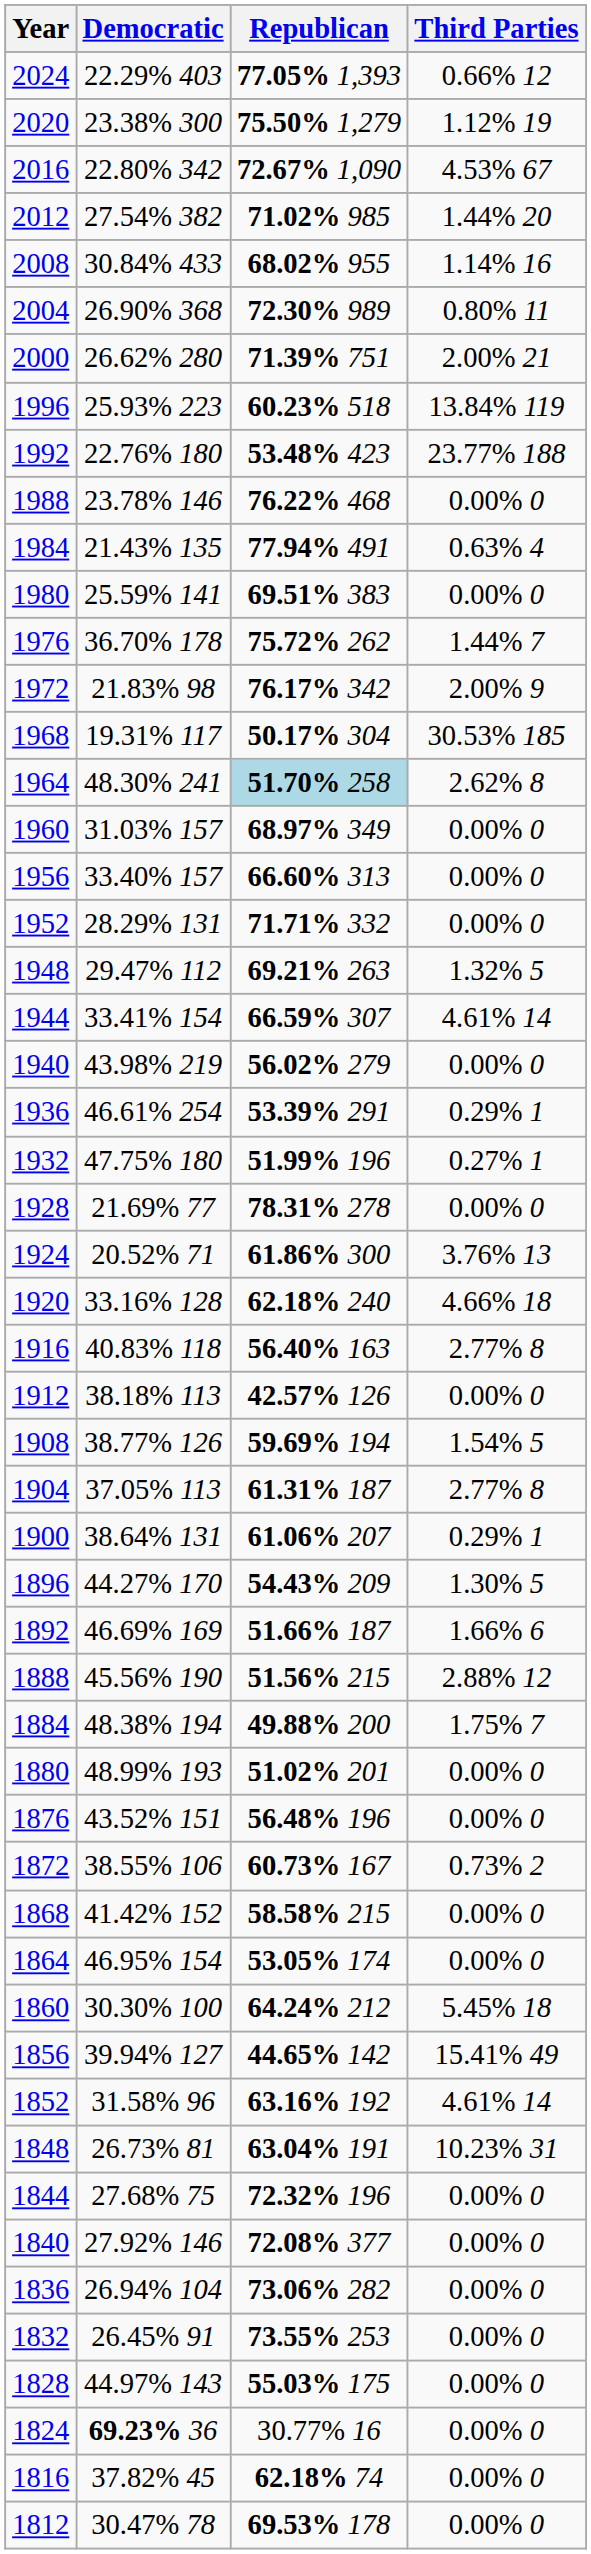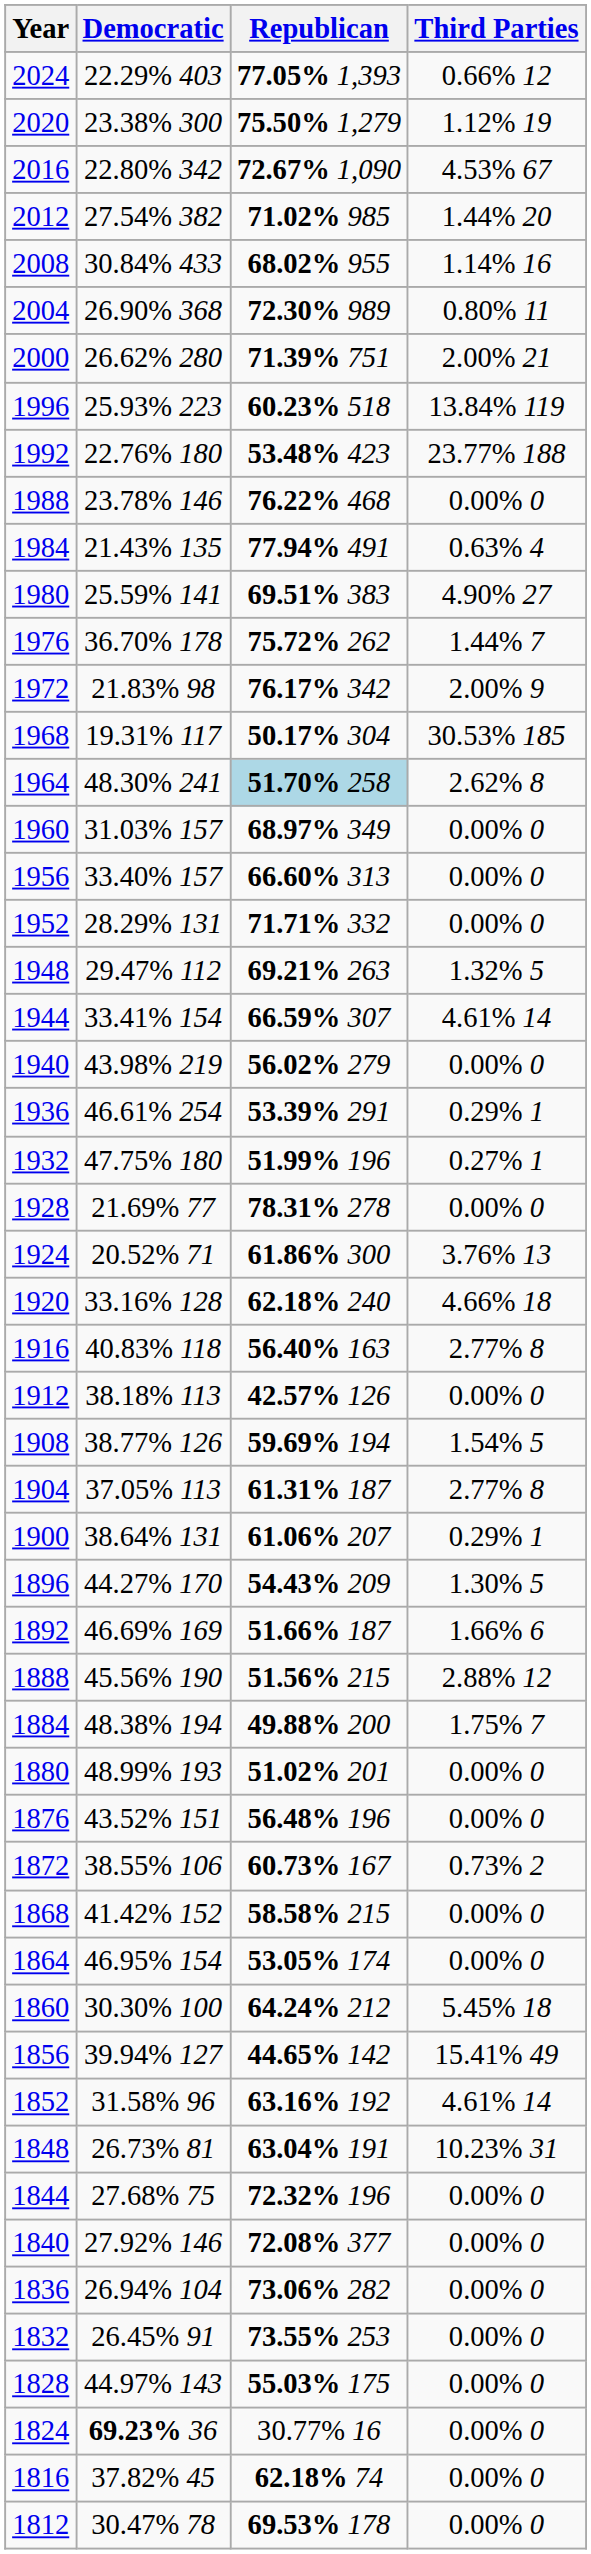 <table class="wikitable"  style="margin:1em; font-size:95%;">
 <tr style="background:lightgrey;">
 <th>Year</th>
 <th><a href='#'>Democratic</a></th>
 <th><a href='#'>Republican</a></th>
 <th><a href='#'>Third Parties</a></th>
 </tr>
 <tr>
 <td align="center" ><a href='#'>2024</a></td>
 <td align="center" >22.29% <em>403</em></td>
 <td align="center" ><strong>77.05%</strong> <em>1,393</em></td>
 <td align="center" >0.66% <em>12</em></td>
 </tr>
 <tr>
 <td align="center" ><a href='#'>2020</a></td>
 <td align="center" >23.38% <em>300</em></td>
 <td align="center" ><strong>75.50%</strong> <em>1,279</em></td>
 <td align="center" >1.12% <em>19</em></td>
 </tr>
 <tr>
 <td align="center" ><a href='#'>2016</a></td>
 <td align="center" >22.80% <em>342</em></td>
 <td align="center" ><strong>72.67%</strong> <em>1,090</em></td>
 <td align="center" >4.53% <em>67</em></td>
 </tr>
 <tr>
 <td align="center" ><a href='#'>2012</a></td>
 <td align="center" >27.54% <em>382</em></td>
 <td align="center" ><strong>71.02%</strong> <em>985</em></td>
 <td align="center" >1.44% <em>20</em></td>
 </tr>
 <tr>
 <td align="center" ><a href='#'>2008</a></td>
 <td align="center" >30.84% <em>433</em></td>
 <td align="center" ><strong>68.02%</strong> <em>955</em></td>
 <td align="center" >1.14% <em>16</em></td>
 </tr>
 <tr>
 <td align="center" ><a href='#'>2004</a></td>
 <td align="center" >26.90% <em>368</em></td>
 <td align="center" ><strong>72.30%</strong> <em>989</em></td>
 <td align="center" >0.80% <em>11</em></td>
 </tr>
 <tr>
 <td align="center" ><a href='#'>2000</a></td>
 <td align="center" >26.62% <em>280</em></td>
 <td align="center" ><strong>71.39%</strong> <em>751</em></td>
 <td align="center" >2.00% <em>21</em></td>
 </tr>
 <tr>
 <td align="center" ><a href='#'>1996</a></td>
 <td align="center" >25.93% <em>223</em></td>
 <td align="center" ><strong>60.23%</strong> <em>518</em></td>
 <td align="center" >13.84% <em>119</em></td>
 </tr>
 <tr>
 <td align="center" ><a href='#'>1992</a></td>
 <td align="center" >22.76% <em>180</em></td>
 <td align="center" ><strong>53.48%</strong> <em>423</em></td>
 <td align="center" >23.77% <em>188</em></td>
 </tr>
 <tr>
 <td align="center" ><a href='#'>1988</a></td>
 <td align="center" >23.78% <em>146</em></td>
 <td align="center" ><strong>76.22%</strong> <em>468</em></td>
 <td align="center" >0.00% <em>0</em></td>
 </tr>
 <tr>
 <td align="center" ><a href='#'>1984</a></td>
 <td align="center" >21.43% <em>135</em></td>
 <td align="center" ><strong>77.94%</strong> <em>491</em></td>
 <td align="center" >0.63% <em>4</em></td>
 </tr>
 <tr>
 <td align="center" ><a href='#'>1980</a></td>
 <td align="center" >25.59% <em>141</em></td>
 <td align="center" ><strong>69.51%</strong> <em>383</em></td>
-<td align="center" >0.00% <em>0</em></td>
+<td align="center" >4.90% <em>27</em></td>
 </tr>
 <tr>
 <td align="center" ><a href='#'>1976</a></td>
 <td align="center" >36.70% <em>178</em></td>
 <td align="center" ><strong>75.72%</strong> <em>262</em></td>
 <td align="center" >1.44% <em>7</em></td>
 </tr>
 <tr>
 <td align="center" ><a href='#'>1972</a></td>
 <td align="center" >21.83% <em>98</em></td>
 <td align="center" ><strong>76.17%</strong> <em>342</em></td>
 <td align="center" >2.00% <em>9</em></td>
 </tr>
 <tr>
 <td align="center" ><a href='#'>1968</a></td>
 <td align="center" >19.31% <em>117</em></td>
 <td align="center" ><strong>50.17%</strong> <em>304</em></td>
 <td align="center" >30.53% <em>185</em></td>
 </tr>
 <tr>
 <td align="center" ><a href='#'>1964</a></td>
 <td align="center" >48.30% <em>241</em></td>
 <td align="center"  style="background: lightblue;"><strong>51.70%</strong> <em>258</em></td>
 <td align="center" >2.62% <em>8</em></td>
 </tr>
 <tr>
 <td align="center" ><a href='#'>1960</a></td>
 <td align="center" >31.03% <em>157</em></td>
 <td align="center" ><strong>68.97%</strong> <em>349</em></td>
 <td align="center" >0.00% <em>0</em></td>
 </tr>
 <tr>
 <td align="center" ><a href='#'>1956</a></td>
 <td align="center" >33.40% <em>157</em></td>
 <td align="center" ><strong>66.60%</strong> <em>313</em></td>
 <td align="center" >0.00% <em>0</em></td>
 </tr>
 <tr>
 <td align="center" ><a href='#'>1952</a></td>
 <td align="center" >28.29% <em>131</em></td>
 <td align="center" ><strong>71.71%</strong> <em>332</em></td>
 <td align="center" >0.00% <em>0</em></td>
 </tr>
 <tr>
 <td align="center" ><a href='#'>1948</a></td>
 <td align="center" >29.47% <em>112</em></td>
 <td align="center" ><strong>69.21%</strong> <em>263</em></td>
 <td align="center" >1.32% <em>5</em></td>
 </tr>
 <tr>
 <td align="center" ><a href='#'>1944</a></td>
 <td align="center" >33.41% <em>154</em></td>
 <td align="center" ><strong>66.59%</strong> <em>307</em></td>
 <td align="center" >4.61% <em>14</em></td>
 </tr>
 <tr>
 <td align="center" ><a href='#'>1940</a></td>
 <td align="center" >43.98% <em>219</em></td>
 <td align="center" ><strong>56.02%</strong> <em>279</em></td>
 <td align="center" >0.00% <em>0</em></td>
 </tr>
 <tr>
 <td align="center" ><a href='#'>1936</a></td>
 <td align="center" >46.61% <em>254</em></td>
 <td align="center" ><strong>53.39%</strong> <em>291</em></td>
 <td align="center" >0.29% <em>1</em></td>
 </tr>
 <tr>
 <td align="center" ><a href='#'>1932</a></td>
 <td align="center" >47.75% <em>180</em></td>
 <td align="center" ><strong>51.99%</strong> <em>196</em></td>
 <td align="center" >0.27% <em>1</em></td>
 </tr>
 <tr>
 <td align="center" ><a href='#'>1928</a></td>
 <td align="center" >21.69% <em>77</em></td>
 <td align="center" ><strong>78.31%</strong> <em>278</em></td>
 <td align="center" >0.00% <em>0</em></td>
 </tr>
 <tr>
 <td align="center" ><a href='#'>1924</a></td>
 <td align="center" >20.52% <em>71</em></td>
 <td align="center" ><strong>61.86%</strong> <em>300</em></td>
 <td align="center" >3.76% <em>13</em></td>
 </tr>
 <tr>
 <td align="center" ><a href='#'>1920</a></td>
 <td align="center" >33.16% <em>128</em></td>
 <td align="center" ><strong>62.18%</strong> <em>240</em></td>
 <td align="center" >4.66% <em>18</em></td>
 </tr>
 <tr>
 <td align="center" ><a href='#'>1916</a></td>
 <td align="center" >40.83% <em>118</em></td>
 <td align="center" ><strong>56.40%</strong> <em>163</em></td>
 <td align="center" >2.77% <em>8</em></td>
 </tr>
 <tr>
 <td align="center" ><a href='#'>1912</a></td>
 <td align="center" >38.18% <em>113</em></td>
 <td align="center" ><strong>42.57%</strong> <em>126</em></td>
 <td align="center" >0.00% <em>0</em></td>
 </tr>
 <tr>
 <td align="center" ><a href='#'>1908</a></td>
 <td align="center" >38.77% <em>126</em></td>
 <td align="center" ><strong>59.69%</strong> <em>194</em></td>
 <td align="center" >1.54% <em>5</em></td>
 </tr>
 <tr>
 <td align="center" ><a href='#'>1904</a></td>
 <td align="center" >37.05% <em>113</em></td>
 <td align="center" ><strong>61.31%</strong> <em>187</em></td>
 <td align="center" >2.77% <em>8</em></td>
 </tr>
 <tr>
 <td align="center" ><a href='#'>1900</a></td>
 <td align="center" >38.64% <em>131</em></td>
 <td align="center" ><strong>61.06%</strong> <em>207</em></td>
 <td align="center" >0.29% <em>1</em></td>
 </tr>
 <tr>
 <td align="center" ><a href='#'>1896</a></td>
 <td align="center" >44.27% <em>170</em></td>
 <td align="center" ><strong>54.43%</strong> <em>209</em></td>
 <td align="center" >1.30% <em>5</em></td>
 </tr>
 <tr>
 <td align="center" ><a href='#'>1892</a></td>
 <td align="center" >46.69% <em>169</em></td>
 <td align="center" ><strong>51.66%</strong> <em>187</em></td>
 <td align="center" >1.66% <em>6</em></td>
 </tr>
 <tr>
 <td align="center" ><a href='#'>1888</a></td>
 <td align="center" >45.56% <em>190</em></td>
 <td align="center" ><strong>51.56%</strong> <em>215</em></td>
 <td align="center" >2.88% <em>12</em></td>
 </tr>
 <tr>
 <td align="center" ><a href='#'>1884</a></td>
 <td align="center" >48.38% <em>194</em></td>
 <td align="center" ><strong>49.88%</strong> <em>200</em></td>
 <td align="center" >1.75% <em>7</em></td>
 </tr>
 <tr>
 <td align="center" ><a href='#'>1880</a></td>
 <td align="center" >48.99% <em>193</em></td>
 <td align="center" ><strong>51.02%</strong> <em>201</em></td>
 <td align="center" >0.00% <em>0</em></td>
 </tr>
 <tr>
 <td align="center" ><a href='#'>1876</a></td>
 <td align="center" >43.52% <em>151</em></td>
 <td align="center" ><strong>56.48%</strong> <em>196</em></td>
 <td align="center" >0.00% <em>0</em></td>
 </tr>
 <tr>
 <td align="center" ><a href='#'>1872</a></td>
 <td align="center" >38.55% <em>106</em></td>
 <td align="center" ><strong>60.73%</strong> <em>167</em></td>
 <td align="center" >0.73% <em>2</em></td>
 </tr>
 <tr>
 <td align="center" ><a href='#'>1868</a></td>
 <td align="center" >41.42% <em>152</em></td>
 <td align="center" ><strong>58.58%</strong> <em>215</em></td>
 <td align="center" >0.00% <em>0</em></td>
 </tr>
 <tr>
 <td align="center" ><a href='#'>1864</a></td>
 <td align="center" >46.95% <em>154</em></td>
 <td align="center" ><strong>53.05%</strong> <em>174</em></td>
 <td align="center" >0.00% <em>0</em></td>
 </tr>
 <tr>
 <td align="center" ><a href='#'>1860</a></td>
 <td align="center" >30.30% <em>100</em></td>
 <td align="center" ><strong>64.24%</strong> <em>212</em></td>
 <td align="center" >5.45% <em>18</em></td>
 </tr>
 <tr>
 <td align="center" ><a href='#'>1856</a></td>
 <td align="center" >39.94% <em>127</em></td>
 <td align="center" ><strong>44.65%</strong> <em>142</em></td>
 <td align="center" >15.41% <em>49</em></td>
 </tr>
 <tr>
 <td align="center" ><a href='#'>1852</a></td>
 <td align="center" >31.58% <em>96</em></td>
 <td align="center" ><strong>63.16%</strong> <em>192</em></td>
 <td align="center" >4.61% <em>14</em></td>
 </tr>
 <tr>
 <td align="center" ><a href='#'>1848</a></td>
 <td align="center" >26.73% <em>81</em></td>
 <td align="center" ><strong>63.04%</strong> <em>191</em></td>
 <td align="center" >10.23% <em>31</em></td>
 </tr>
 <tr>
 <td align="center" ><a href='#'>1844</a></td>
 <td align="center" >27.68% <em>75</em></td>
 <td align="center" ><strong>72.32%</strong> <em>196</em></td>
 <td align="center" >0.00% <em>0</em></td>
 </tr>
 <tr>
 <td align="center" ><a href='#'>1840</a></td>
 <td align="center" >27.92% <em>146</em></td>
 <td align="center" ><strong>72.08%</strong> <em>377</em></td>
 <td align="center" >0.00% <em>0</em></td>
 </tr>
 <tr>
 <td align="center" ><a href='#'>1836</a></td>
 <td align="center" >26.94% <em>104</em></td>
 <td align="center" ><strong>73.06%</strong> <em>282</em></td>
 <td align="center" >0.00% <em>0</em></td>
 </tr>
 <tr>
 <td align="center" ><a href='#'>1832</a></td>
 <td align="center" >26.45% <em>91</em></td>
 <td align="center" ><strong>73.55%</strong> <em>253</em></td>
 <td align="center" >0.00% <em>0</em></td>
 </tr>
 <tr>
 <td align="center" ><a href='#'>1828</a></td>
 <td align="center" >44.97% <em>143</em></td>
 <td align="center" ><strong>55.03%</strong> <em>175</em></td>
 <td align="center" >0.00% <em>0</em></td>
 </tr>
 <tr>
 <td align="center" ><a href='#'>1824</a></td>
 <td align="center" ><strong>69.23%</strong> <em>36</em></td>
 <td align="center" >30.77% <em>16</em></td>
 <td align="center" >0.00% <em>0</em></td>
 </tr>
 <tr>
 <td align="center" ><a href='#'>1816</a></td>
 <td align="center" >37.82% <em>45</em></td>
 <td align="center" ><strong>62.18%</strong> <em>74</em></td>
 <td align="center" >0.00% <em>0</em></td>
 </tr>
 <tr>
 <td align="center" ><a href='#'>1812</a></td>
 <td align="center" >30.47% <em>78</em></td>
 <td align="center" ><strong>69.53%</strong> <em>178</em></td>
 <td align="center" >0.00% <em>0</em></td>
 </tr>
 </table>
